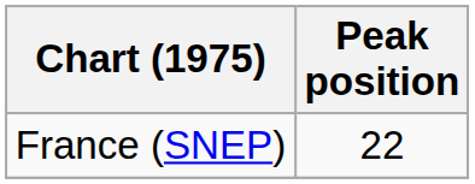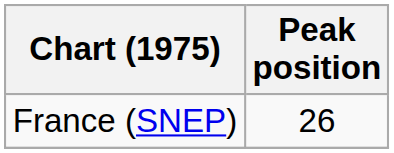 <table class="wikitable sortable" border="1">
 <tr>
 <th scope="col">Chart (1975)</th>
 <th scope="col">Peak<br>position</th>
 </tr>
 <tr>
 <td>France (<a href='#'>SNEP</a>)</td>
-<td align="center">22</td>
+<td align="center">26</td>
 </tr>
 <tr>
 </tr>
 <tr>
 </tr>
 <tr>
 </tr>
 <tr>
 </tr>
 <tr>
 </tr>
 </table>
